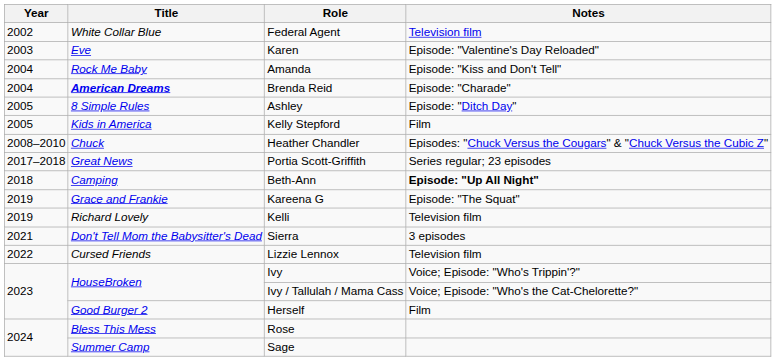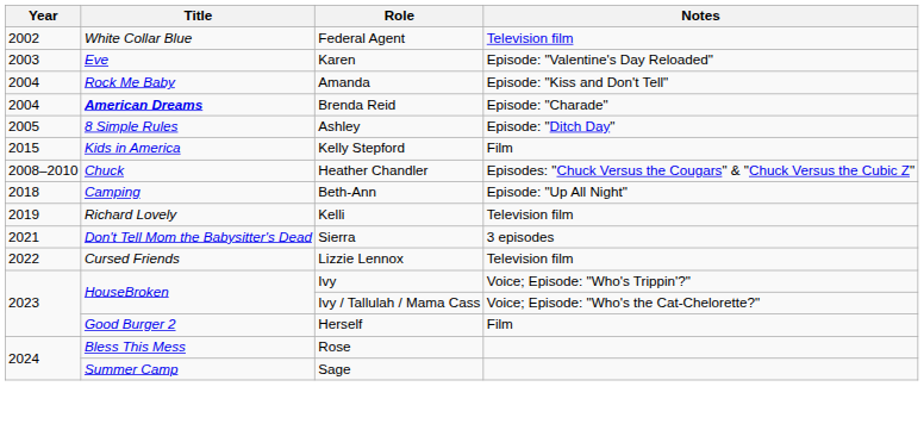 <table class="wikitable">
 <tr>
 <th>Year</th>
 <th>Title</th>
 <th>Role</th>
 <th>Notes</th>
 </tr>
 <tr>
 <td>2002</td>
 <td><em>White Collar Blue</em></td>
 <td>Federal Agent</td>
 <td><a href='#'>Television film</a></td>
 </tr>
 <tr>
 <td>2003</td>
 <td><em><a href='#'>Eve</a></em></td>
 <td>Karen</td>
 <td>Episode: "Valentine's Day Reloaded"</td>
 </tr>
 <tr>
 <td>2004</td>
 <td><em><a href='#'>Rock Me Baby</a></em></td>
 <td>Amanda</td>
 <td>Episode: "Kiss and Don't Tell"</td>
 </tr>
 <tr>
 <td>2004</td>
 <td><strong><em><a href='#'>American Dreams</a></em></strong></td>
 <td>Brenda Reid</td>
 <td>Episode: "Charade"</td>
 </tr>
 <tr>
 <td>2005</td>
 <td><em><a href='#'>8 Simple Rules</a></em></td>
 <td>Ashley</td>
 <td>Episode: "<a href='#'>Ditch Day</a>"</td>
 </tr>
 <tr>
-<td>2005</td>
+<td>2015</td>
 <td><em><a href='#'>Kids in America</a></em></td>
 <td>Kelly Stepford</td>
 <td>Film</td>
 </tr>
 <tr>
 <td>2008–2010</td>
 <td><em><a href='#'>Chuck</a></em></td>
 <td>Heather Chandler</td>
 <td>Episodes: "<a href='#'>Chuck Versus the Cougars</a>" & "<a href='#'>Chuck Versus the Cubic Z</a>"</td>
 </tr>
 <tr>
-<td>2017–2018</td>
-<td><em><a href='#'>Great News</a></em></td>
-<td>Portia Scott-Griffith</td>
-<td>Series regular; 23 episodes</td>
-</tr>
-<tr>
 <td>2018</td>
 <td><em><a href='#'>Camping</a></em></td>
 <td>Beth-Ann</td>
-<td><strong>Episode: "Up All Night"</strong></td>
-</tr>
-<tr>
-<td>2019</td>
-<td><em><a href='#'>Grace and Frankie</a></em></td>
-<td>Kareena G</td>
-<td>Episode: "The Squat"</td>
+<td>Episode: "Up All Night"</td>
 </tr>
 <tr>
 <td>2019</td>
 <td><em>Richard Lovely</em></td>
 <td>Kelli</td>
 <td>Television film</td>
 </tr>
 <tr>
 <td>2021</td>
 <td><em><a href='#'>Don't Tell Mom the Babysitter's Dead</a></em></td>
 <td>Sierra</td>
 <td>3 episodes</td>
 </tr>
 <tr>
 <td>2022</td>
 <td><em>Cursed Friends</em></td>
 <td>Lizzie Lennox</td>
 <td>Television film</td>
 </tr>
 <tr>
 <td rowspan="3">2023</td>
 <td rowspan="2"><em><a href='#'>HouseBroken</a></em></td>
 <td>Ivy</td>
 <td>Voice; Episode: "Who's Trippin'?"</td>
 </tr>
 <tr>
 <td>Ivy / Tallulah / Mama Cass</td>
 <td>Voice; Episode: "Who's the Cat-Chelorette?"</td>
 </tr>
 <tr>
 <td><em><a href='#'>Good Burger 2</a></em></td>
 <td>Herself</td>
 <td>Film</td>
 </tr>
 <tr>
 <td rowspan="2">2024</td>
 <td><em><a href='#'>Bless This Mess</a></em></td>
 <td>Rose</td>
 <td></td>
 </tr>
 <tr>
 <td><em><a href='#'>Summer Camp</a></em></td>
 <td>Sage</td>
 <td></td>
 </tr>
 </table>
